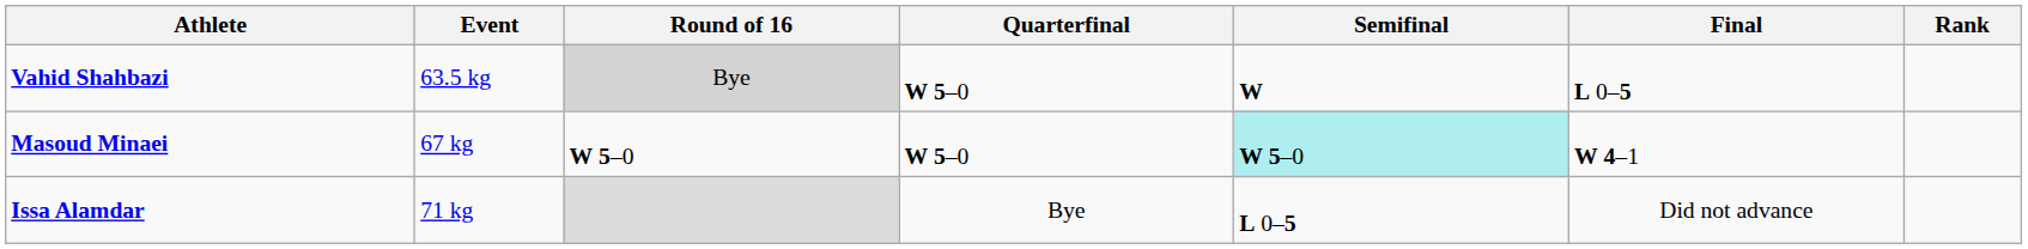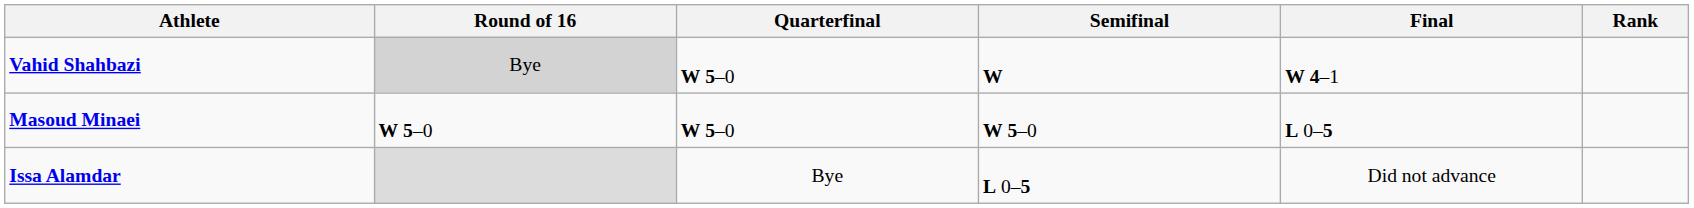 <table class="wikitable" width="98%" style="text-align:left; font-size:90%">
 <tr>
 <th width="11%">Athlete</th>
-<th width="4%">Event</th>
 <th width="9%">Round of 16</th>
 <th width="9%">Quarterfinal</th>
 <th width="9%">Semifinal</th>
 <th width="9%">Final</th>
 <th width="3%">Rank</th>
 </tr>
 <tr>
 <td><strong><a href='#'>Vahid Shahbazi</a></strong></td>
-<td><a href='#'>63.5 kg</a></td>
 <td align=center style="background: lightgrey;">Bye</td>
 <td><br><strong>W</strong> <strong>5</strong>–0</td>
 <td><br><strong>W</strong> </td>
+<td><br><strong>W</strong> <strong>4</strong>–1</td>
+<td align=center></td>
+</tr>
+<tr>
+<td><strong><a href='#'>Masoud Minaei</a></strong></td>
+<td><br><strong>W</strong> <strong>5</strong>–0</td>
+<td><br><strong>W</strong> <strong>5</strong>–0</td>
+<td><br><strong>W</strong> <strong>5</strong>–0</td>
 <td><br><strong>L</strong> 0–<strong>5</strong></td>
 <td align=center></td>
 </tr>
 <tr>
-<td><strong><a href='#'>Masoud Minaei</a></strong></td>
-<td><a href='#'>67 kg</a></td>
-<td><br><strong>W</strong> <strong>5</strong>–0</td>
-<td><br><strong>W</strong> <strong>5</strong>–0</td>
-<td style="background: paleturquoise;"><br><strong>W</strong> <strong>5</strong>–0</td>
-<td><br><strong>W</strong> <strong>4</strong>–1</td>
-<td align=center></td>
-</tr>
-<tr>
 <td><strong><a href='#'>Issa Alamdar</a></strong></td>
-<td><a href='#'>71 kg</a></td>
 <td bgcolor=#DCDCDC></td>
 <td align=center>Bye</td>
 <td><br><strong>L</strong> 0–<strong>5</strong></td>
 <td align=center>Did not advance</td>
 <td align=center></td>
 </tr>
 </table>
